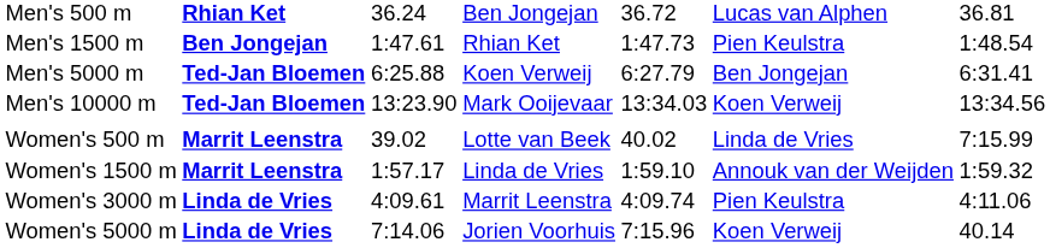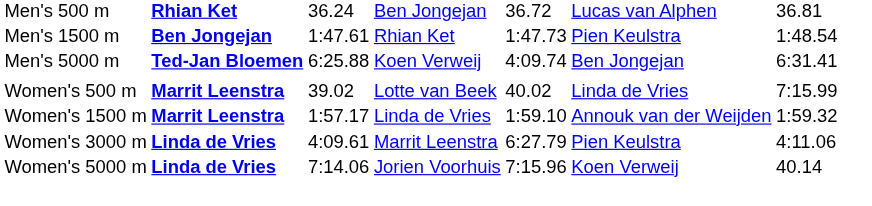 <table>
 <tr>
 <td>Men's 500 m</td>
 <td><strong><a href='#'>Rhian Ket</a></strong></td>
 <td>36.24</td>
 <td><a href='#'>Ben Jongejan</a></td>
 <td>36.72</td>
 <td><a href='#'>Lucas van Alphen</a></td>
 <td>36.81</td>
 </tr>
 <tr>
 <td>Men's 1500 m</td>
 <td><strong><a href='#'>Ben Jongejan</a></strong></td>
 <td>1:47.61</td>
 <td><a href='#'>Rhian Ket</a></td>
 <td>1:47.73</td>
 <td><a href='#'>Pien Keulstra</a></td>
 <td>1:48.54</td>
 </tr>
 <tr>
 <td>Men's 5000 m</td>
 <td><strong><a href='#'>Ted-Jan Bloemen</a></strong></td>
 <td>6:25.88</td>
 <td><a href='#'>Koen Verweij</a></td>
-<td>6:27.79</td>
+<td>4:09.74</td>
 <td><a href='#'>Ben Jongejan</a></td>
 <td>6:31.41</td>
-</tr>
-<tr>
-<td>Men's 10000 m</td>
-<td><strong><a href='#'>Ted-Jan Bloemen</a></strong></td>
-<td>13:23.90</td>
-<td><a href='#'>Mark Ooijevaar</a></td>
-<td>13:34.03</td>
-<td><a href='#'>Koen Verweij</a></td>
-<td>13:34.56</td>
 </tr>
 <tr>
 <td colspan=7></td>
 </tr>
 <tr>
 <td>Women's 500 m</td>
 <td><strong><a href='#'>Marrit Leenstra</a></strong></td>
 <td>39.02</td>
 <td><a href='#'>Lotte van Beek</a></td>
 <td>40.02</td>
 <td><a href='#'>Linda de Vries</a></td>
 <td>7:15.99</td>
 </tr>
 <tr>
 <td>Women's 1500 m</td>
 <td><strong><a href='#'>Marrit Leenstra</a></strong></td>
 <td>1:57.17</td>
 <td><a href='#'>Linda de Vries</a></td>
 <td>1:59.10</td>
 <td><a href='#'>Annouk van der Weijden</a></td>
 <td>1:59.32</td>
 </tr>
 <tr>
 <td>Women's 3000 m</td>
 <td><strong><a href='#'>Linda de Vries</a></strong></td>
 <td>4:09.61</td>
 <td><a href='#'>Marrit Leenstra</a></td>
-<td>4:09.74</td>
+<td>6:27.79</td>
 <td><a href='#'>Pien Keulstra</a></td>
 <td>4:11.06</td>
 </tr>
 <tr>
 <td>Women's 5000 m</td>
 <td><strong><a href='#'>Linda de Vries</a></strong></td>
 <td>7:14.06</td>
 <td><a href='#'>Jorien Voorhuis</a></td>
 <td>7:15.96</td>
 <td><a href='#'>Koen Verweij</a></td>
 <td>40.14</td>
 </tr>
 </table>
